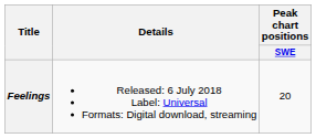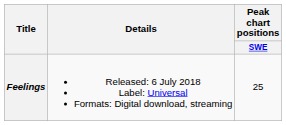 <table class="wikitable plainrowheaders" style="text-align:center;">
 <tr>
 <th scope="col" rowspan="2">Title</th>
 <th scope="col" rowspan="2">Details</th>
 <th scope="col" colspan="1">Peak chart positions</th>
 </tr>
 <tr>
 <th scope="col" style="width:3em;font-size:85%;"><a href='#'>SWE</a><br></th>
 </tr>
 <tr>
 <th scope="row"><em>Feelings</em></th>
 <td><br><ul><li>Released: 6 July 2018</li><li>Label: <a href='#'>Universal</a></li><li>Formats: Digital download, streaming</li></ul></td>
-<td>20<br></td>
+<td>25<br></td>
 </tr>
 </table>
